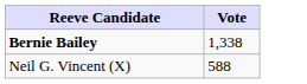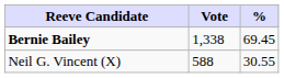 <table class="wikitable">
 <tr>
 <th style="background:#ddf; width:200px;">Reeve Candidate</th>
 <th style="background:#ddf; width:50px;">Vote</th>
+<th style="background:#ddf; width:30px;">%</th>
 </tr>
 <tr>
 <td><strong>Bernie Bailey</strong></td>
 <td>1,338</td>
+<td>69.45</td>
 </tr>
 <tr>
 <td>Neil G. Vincent (X)</td>
 <td>588</td>
+<td>30.55</td>
 </tr>
 </table>
